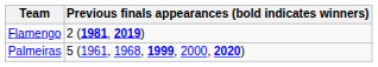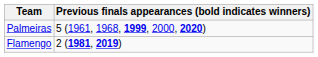 <table class="wikitable">
 <tr>
 <th>Team</th>
 <th>Previous finals appearances (bold indicates winners)</th>
 </tr>
 <tr>
+<td> <a href='#'>Palmeiras</a></td>
+<td>5 (<a href='#'>1961</a>, <a href='#'>1968</a>, <strong><a href='#'>1999</a></strong>, <a href='#'>2000</a>, <strong><a href='#'>2020</a></strong>)</td>
+</tr>
+<tr>
 <td> <a href='#'>Flamengo</a></td>
 <td>2 (<strong><a href='#'>1981</a></strong>, <strong><a href='#'>2019</a></strong>)</td>
 </tr>
-<tr>
-<td> <a href='#'>Palmeiras</a></td>
-<td>5 (<a href='#'>1961</a>, <a href='#'>1968</a>, <strong><a href='#'>1999</a></strong>, <a href='#'>2000</a>, <strong><a href='#'>2020</a></strong>)</td>
-</tr>
 </table>
